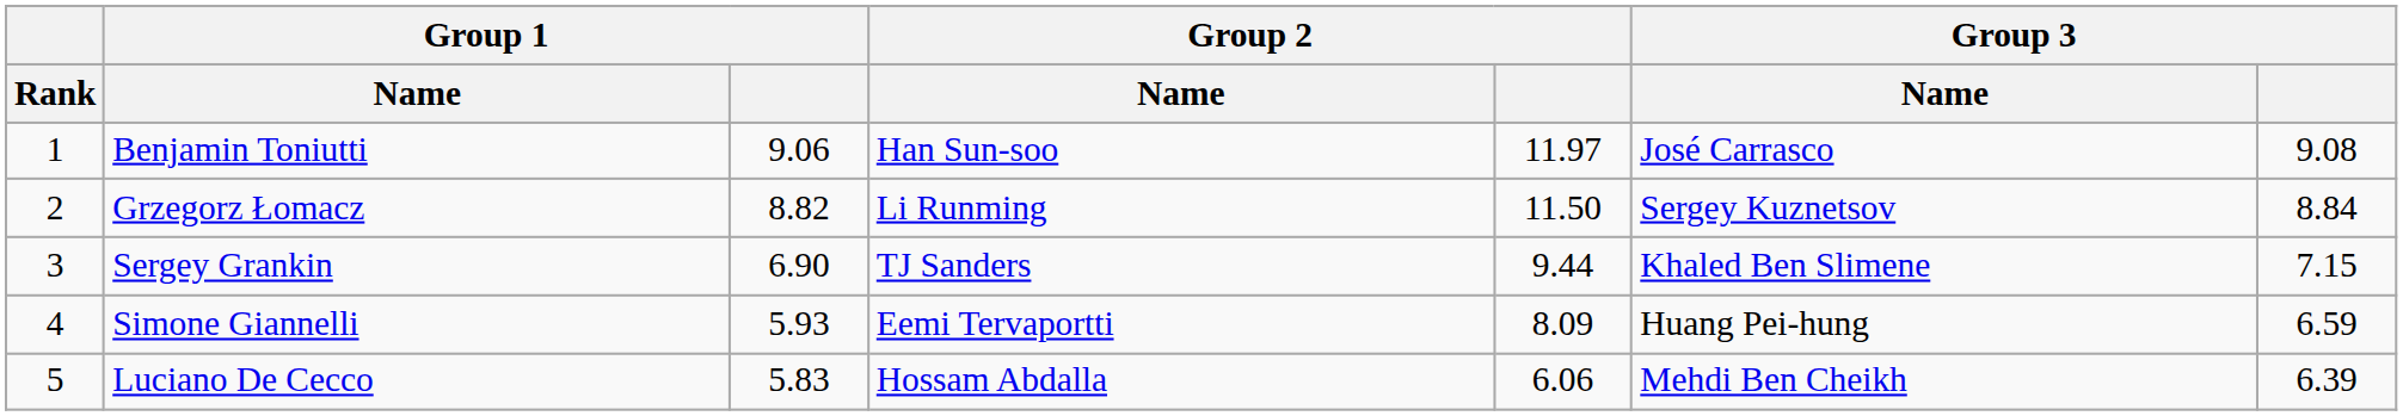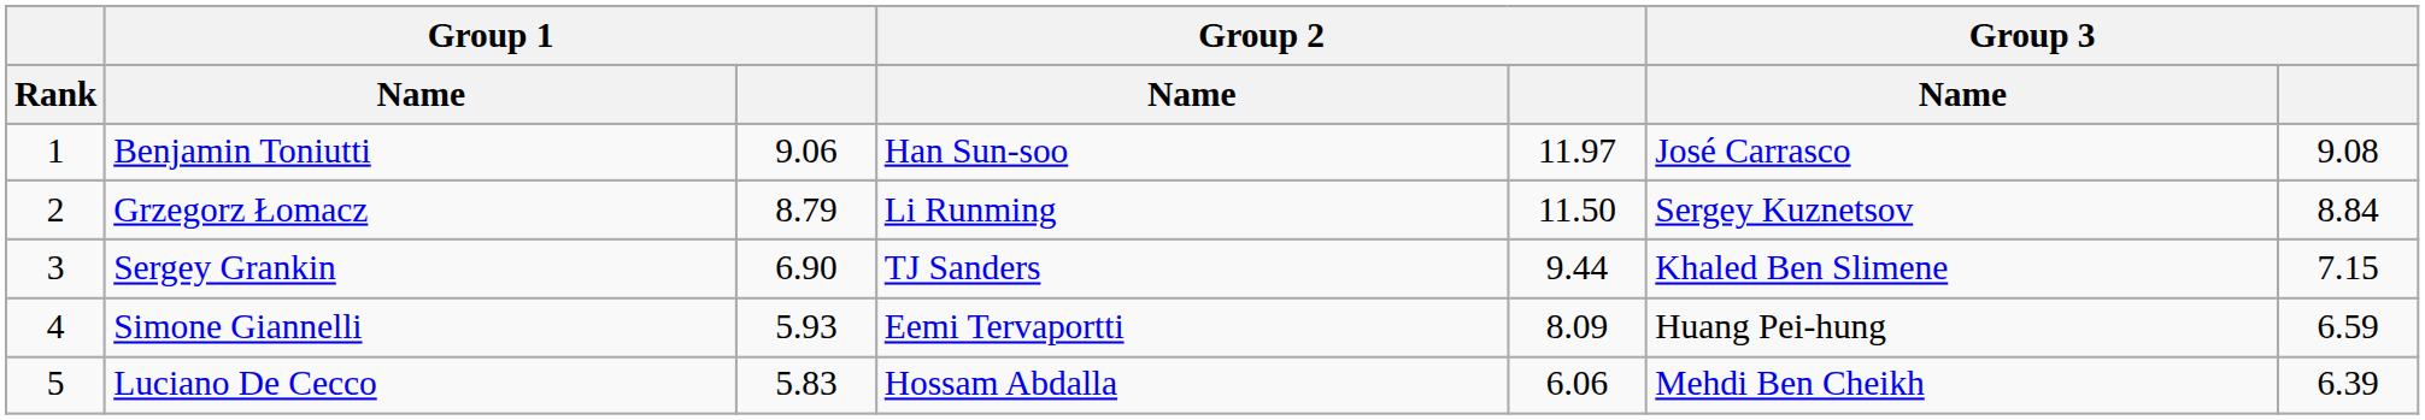 <table class="wikitable" style="font-size:90%">
 <tr>
 <th></th>
 <th colspan="2">Group 1</th>
 <th colspan="2">Group 2</th>
 <th colspan="2">Group 3</th>
 </tr>
 <tr>
 <th width=30>Rank</th>
 <th width=250>Name</th>
 <th width=50></th>
 <th width=250>Name</th>
 <th width=50></th>
 <th width=250>Name</th>
 <th width=50></th>
 </tr>
 <tr>
 <td align=center>1</td>
 <td> <a href='#'>Benjamin Toniutti</a></td>
 <td align=center>9.06</td>
 <td> <a href='#'>Han Sun-soo</a></td>
 <td align=center>11.97</td>
 <td> <a href='#'>José Carrasco</a></td>
 <td align=center>9.08</td>
 </tr>
 <tr>
 <td align=center>2</td>
 <td> <a href='#'>Grzegorz Łomacz</a></td>
-<td align=center>8.82</td>
+<td align=center>8.79</td>
 <td> <a href='#'>Li Runming</a></td>
 <td align=center>11.50</td>
 <td> <a href='#'>Sergey Kuznetsov</a></td>
 <td align=center>8.84</td>
 </tr>
 <tr>
 <td align=center>3</td>
 <td> <a href='#'>Sergey Grankin</a></td>
 <td align=center>6.90</td>
 <td> <a href='#'>TJ Sanders</a></td>
 <td align=center>9.44</td>
 <td> <a href='#'>Khaled Ben Slimene</a></td>
 <td align=center>7.15</td>
 </tr>
 <tr>
 <td align=center>4</td>
 <td> <a href='#'>Simone Giannelli</a></td>
 <td align=center>5.93</td>
 <td> <a href='#'>Eemi Tervaportti</a></td>
 <td align=center>8.09</td>
 <td> Huang Pei-hung</td>
 <td align=center>6.59</td>
 </tr>
 <tr>
 <td align=center>5</td>
 <td> <a href='#'>Luciano De Cecco</a></td>
 <td align=center>5.83</td>
 <td> <a href='#'>Hossam Abdalla</a></td>
 <td align=center>6.06</td>
 <td> <a href='#'>Mehdi Ben Cheikh</a></td>
 <td align=center>6.39</td>
 </tr>
 </table>
